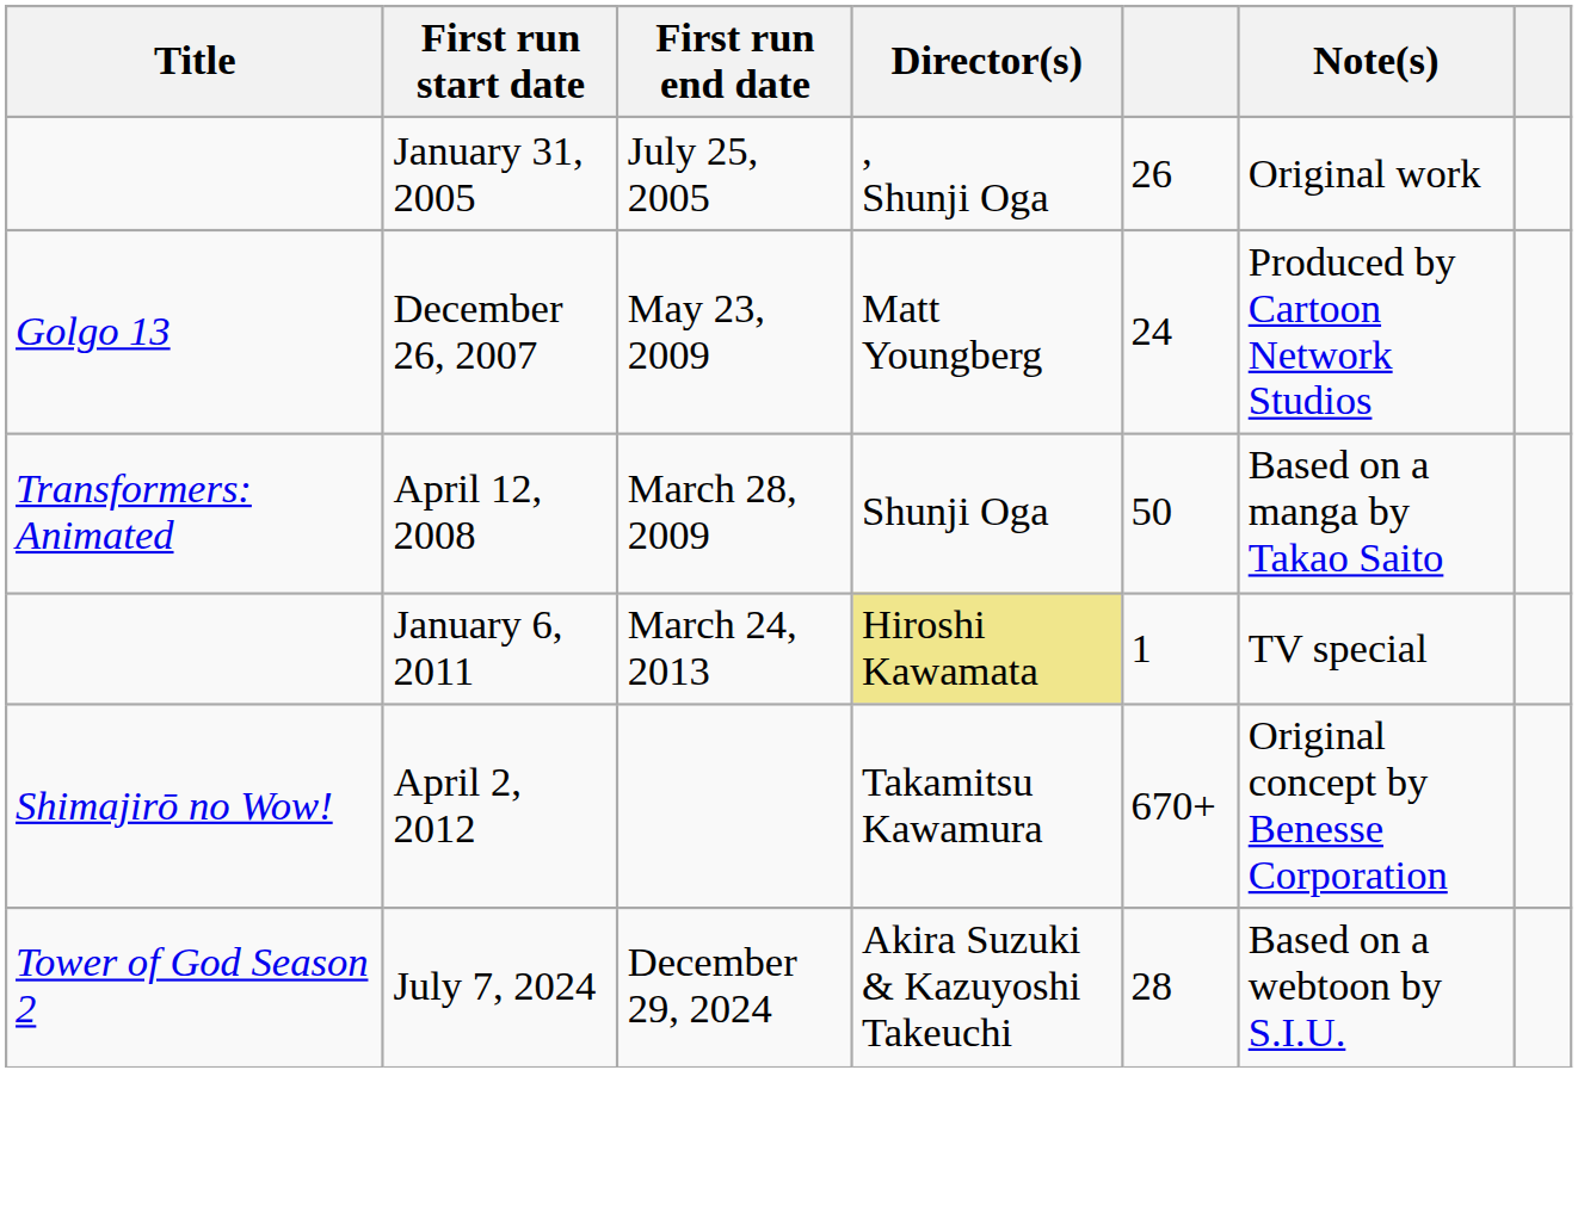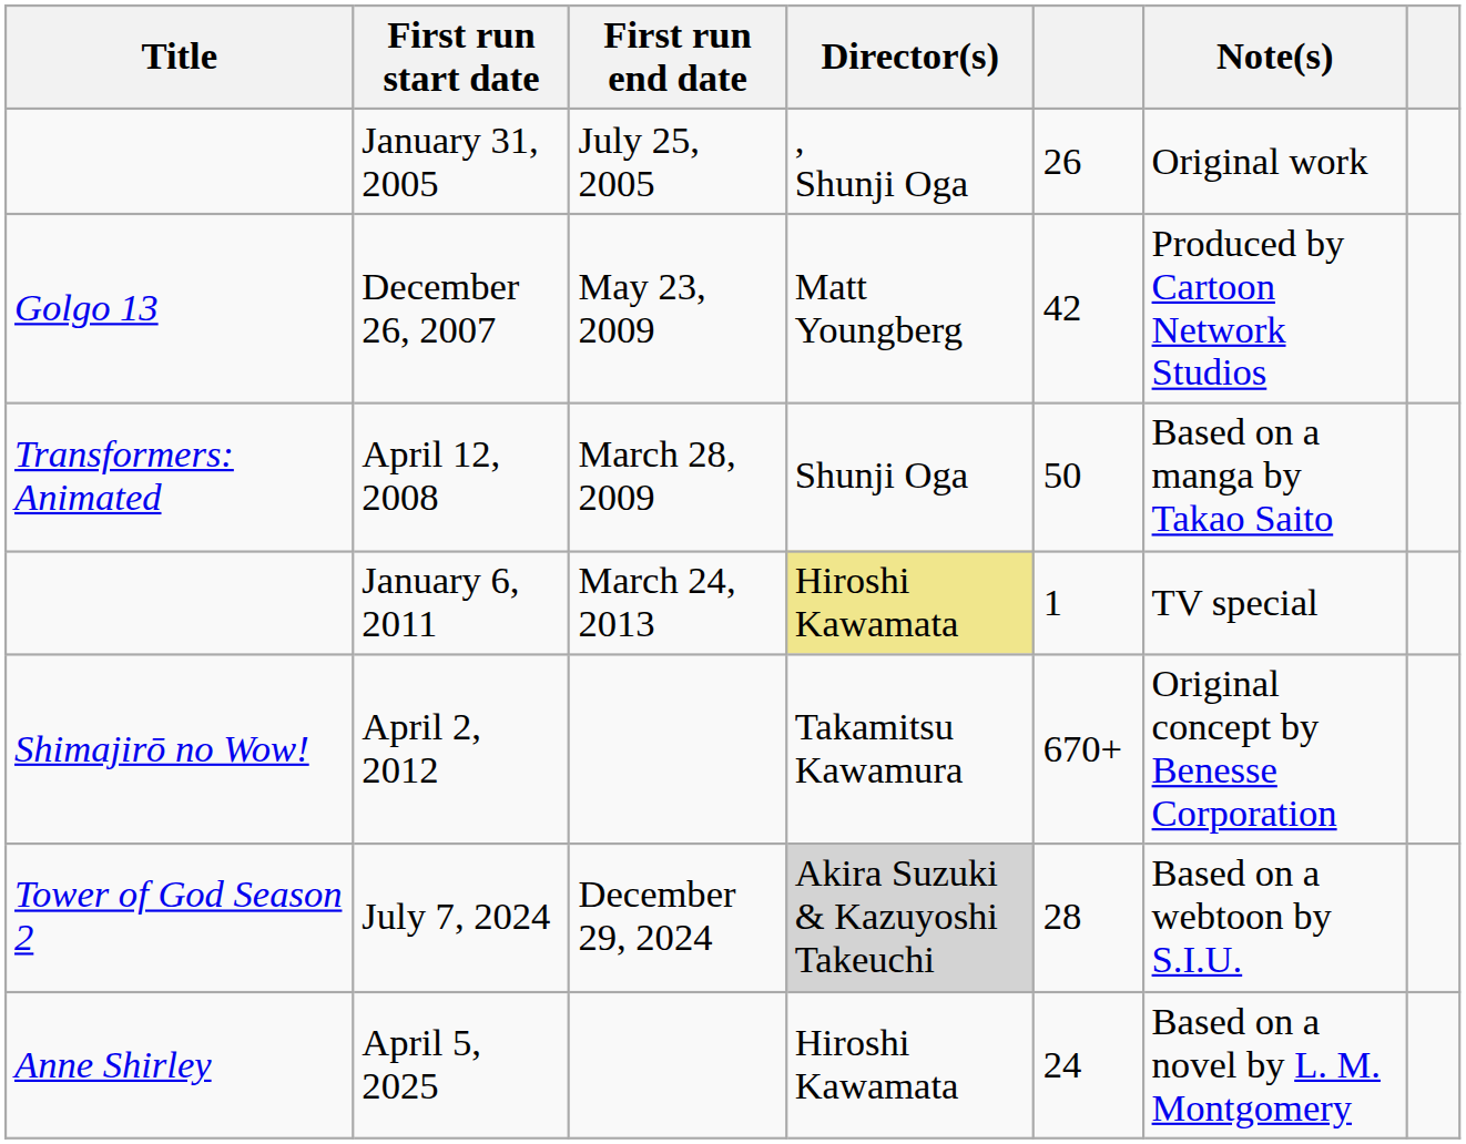 <table class="wikitable sortable sortable; margin=auto;">
 <tr>
 <th width = 250px>Title</th>
 <th scope="col" width = 125px>First run start date</th>
 <th scope="col" width = 125px>First run end date</th>
 <th scope="col" width = 150px class="unsortable">Director(s)</th>
 <th scope="col" width = 50px class="unsortable"></th>
 <th scope="col" width = 150px class="unsortable">Note(s)</th>
 <th scope="col" width = 50px class="unsortable"></th>
 </tr>
 <tr>
 <td><em></em></td>
 <td>January 31, 2005</td>
 <td>July 25, 2005</td>
 <td>,<br>Shunji Oga</td>
 <td>26</td>
 <td>Original work</td>
 <td></td>
 </tr>
 <tr>
 <td><em><a href='#'>Golgo 13</a></em></td>
 <td>December 26, 2007</td>
 <td>May 23, 2009</td>
 <td>Matt Youngberg</td>
-<td>24</td>
+<td>42</td>
 <td>Produced by <a href='#'>Cartoon Network Studios</a></td>
 <td></td>
 </tr>
 <tr>
 <td><em><a href='#'>Transformers: Animated</a></em></td>
 <td>April 12, 2008</td>
 <td>March 28, 2009</td>
 <td>Shunji Oga</td>
 <td>50</td>
 <td>Based on a manga by <a href='#'>Takao Saito</a></td>
 <td></td>
 </tr>
 <tr>
 <td><em></em></td>
 <td>January 6, 2011</td>
 <td>March 24, 2013</td>
 <td style="background: khaki;">Hiroshi Kawamata</td>
 <td>1</td>
 <td>TV special</td>
 <td></td>
 </tr>
 <tr>
 <td><a href='#'><em>Shimajirō no Wow!</em></a></td>
 <td>April 2, 2012</td>
 <td></td>
 <td>Takamitsu Kawamura</td>
 <td>670+</td>
 <td>Original concept by <a href='#'>Benesse Corporation</a></td>
 <td></td>
 </tr>
 <tr>
 <td><a href='#'><em>Tower of God Season 2</em></a></td>
 <td>July 7, 2024</td>
 <td>December 29, 2024</td>
-<td>Akira Suzuki<br>& Kazuyoshi Takeuchi</td>
+<td style="background: lightgrey;">Akira Suzuki<br>& Kazuyoshi Takeuchi</td>
 <td>28</td>
 <td>Based on a webtoon by <a href='#'>S.I.U.</a></td>
 <td></td>
 </tr>
+<tr>
+<td><a href='#'><em>Anne Shirley</em></a></td>
+<td>April 5, 2025</td>
+<td></td>
+<td>Hiroshi Kawamata</td>
+<td>24</td>
+<td>Based on a novel by <a href='#'>L. M. Montgomery</a></td>
+<td></td>
+</tr>
 </table>
